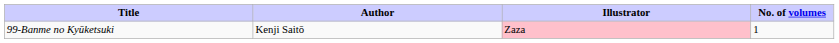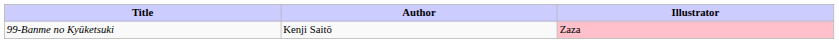 <table class="wikitable" style="width: 98%;">
 <tr>
 <th width=30% style="background:#ccf;">Title</th>
 <th width=30% style="background:#ccf;">Author</th>
 <th width=30% style="background:#ccf;">Illustrator</th>
-<th width=10% style="background:#ccf;">No. of <a href='#'>volumes</a></th>
 </tr>
 <tr>
 <td><em>99-Banme no Kyūketsuki</em></td>
 <td>Kenji Saitō</td>
 <td style="background: pink;">Zaza</td>
-<td>1</td>
 </tr>
 </table>
